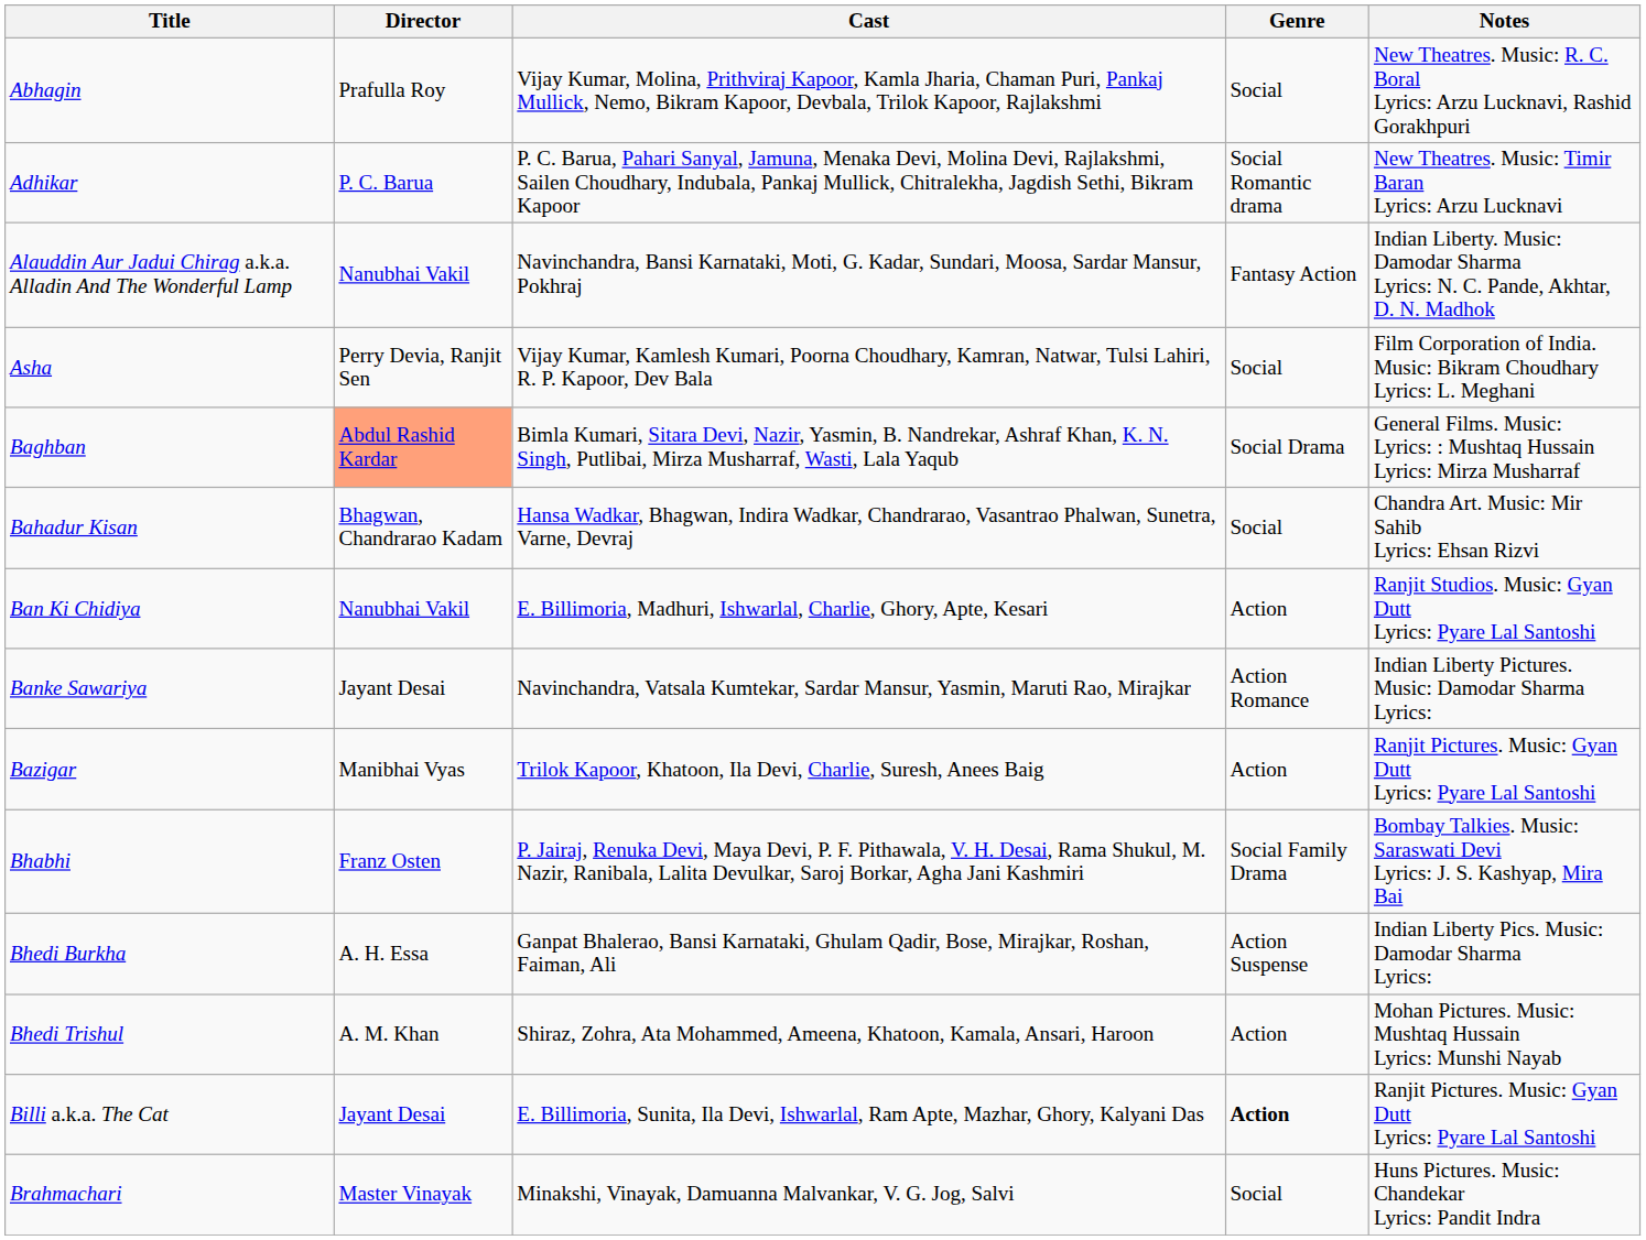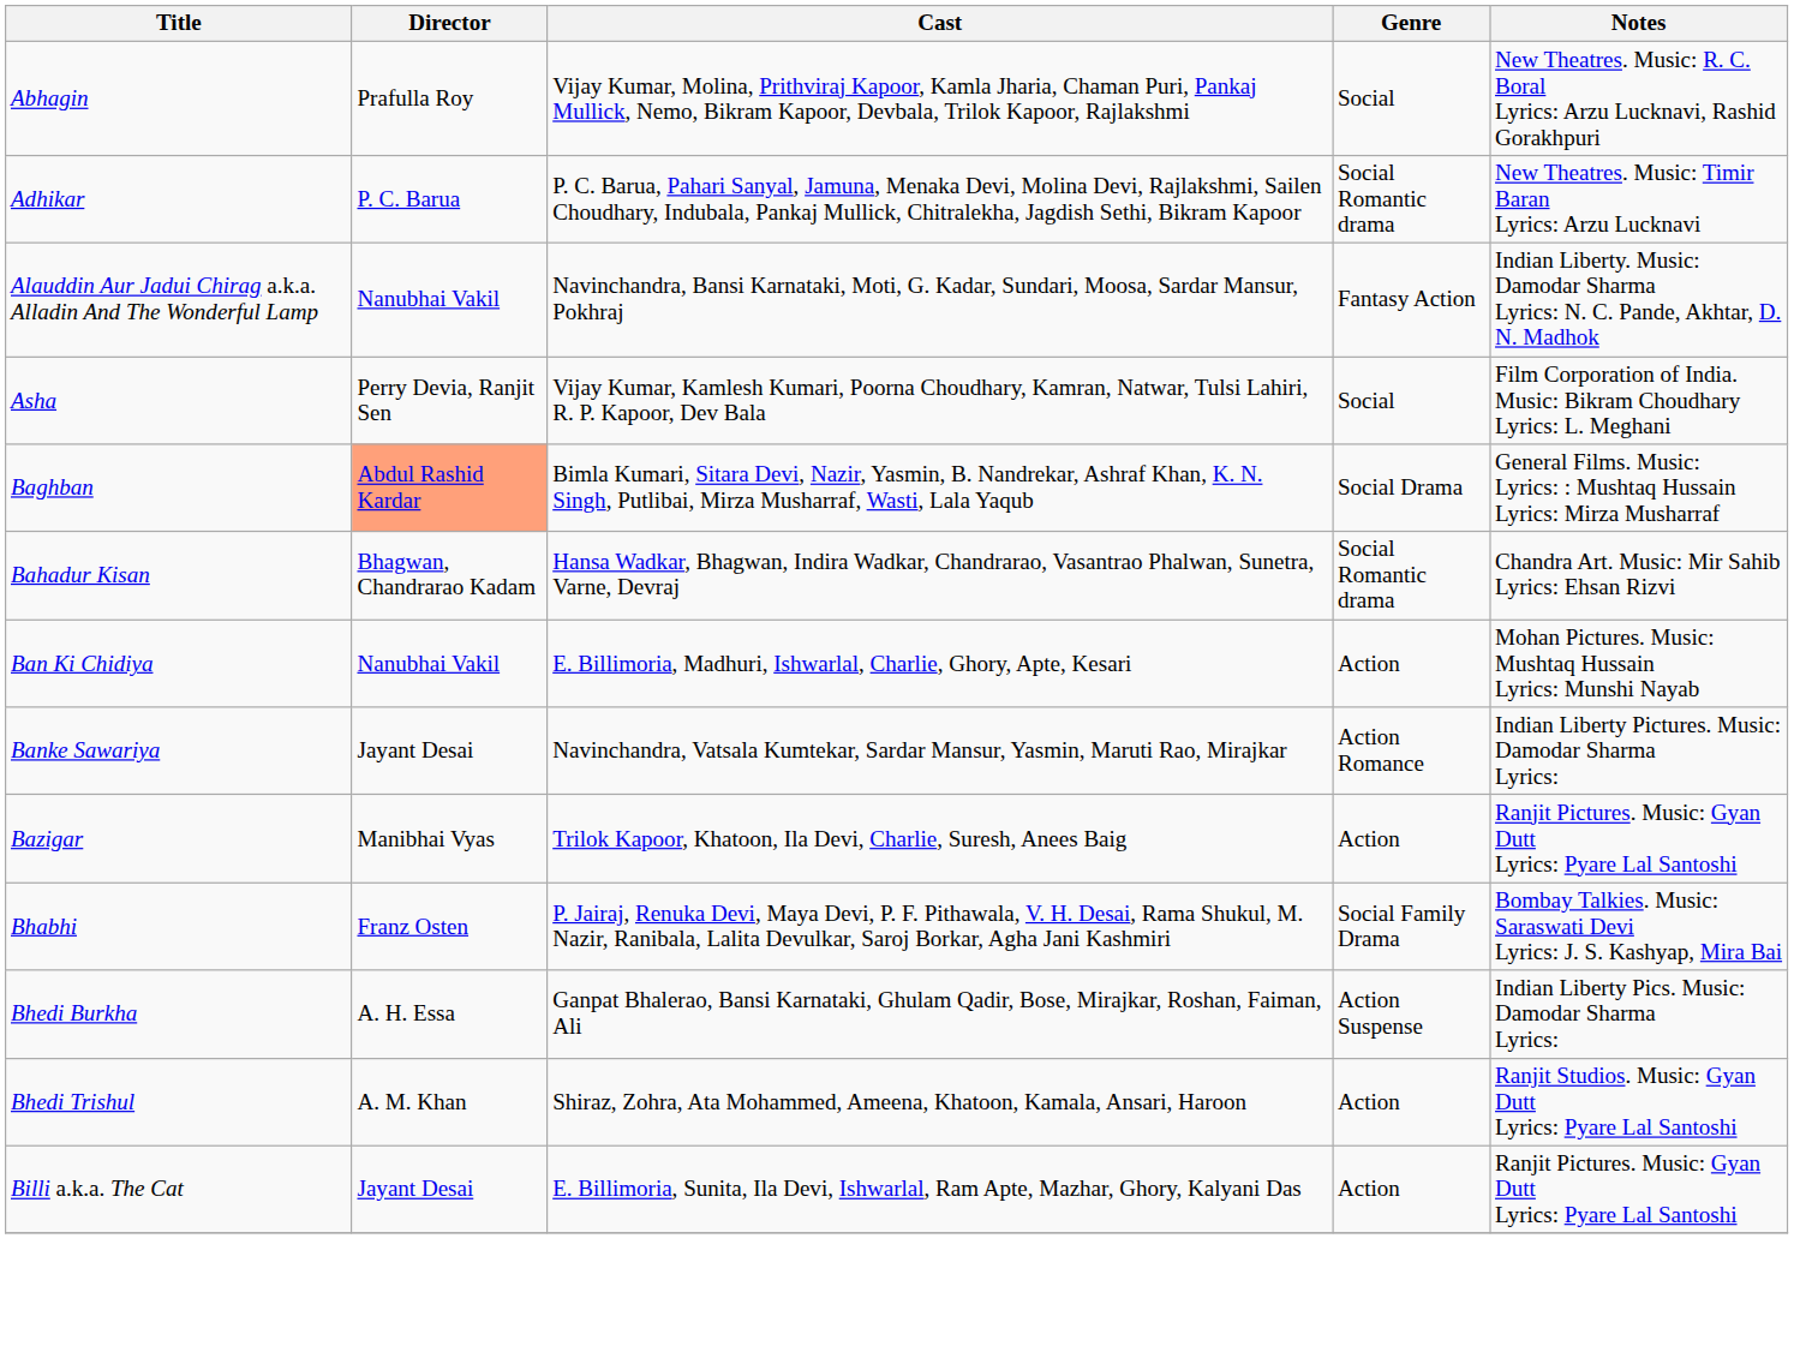 <table class="wikitable">
 <tr>
 <th>Title</th>
 <th>Director</th>
 <th>Cast</th>
 <th>Genre</th>
 <th>Notes</th>
 </tr>
 <tr>
 <td><em><a href='#'>Abhagin</a></em></td>
 <td>Prafulla Roy</td>
 <td>Vijay Kumar, Molina, <a href='#'>Prithviraj Kapoor</a>, Kamla Jharia, Chaman Puri, <a href='#'>Pankaj Mullick</a>, Nemo, Bikram Kapoor, Devbala, Trilok Kapoor, Rajlakshmi</td>
 <td>Social</td>
 <td><a href='#'>New Theatres</a>. Music: <a href='#'>R. C. Boral</a><br>Lyrics: Arzu Lucknavi, Rashid Gorakhpuri</td>
 </tr>
 <tr>
 <td><em><a href='#'>Adhikar</a></em></td>
 <td><a href='#'>P. C. Barua</a></td>
 <td>P. C. Barua, <a href='#'>Pahari Sanyal</a>, <a href='#'>Jamuna</a>, Menaka Devi,  Molina Devi,  Rajlakshmi, Sailen Choudhary, Indubala, Pankaj Mullick, Chitralekha, Jagdish Sethi, Bikram Kapoor</td>
 <td>Social Romantic drama</td>
 <td><a href='#'>New Theatres</a>. Music: <a href='#'>Timir Baran</a><br>Lyrics: Arzu Lucknavi</td>
 </tr>
 <tr>
 <td><em><a href='#'>Alauddin Aur Jadui Chirag</a></em> a.k.a. <em>Alladin And The Wonderful Lamp</em></td>
 <td><a href='#'>Nanubhai Vakil</a></td>
 <td>Navinchandra, Bansi Karnataki, Moti, G. Kadar, Sundari, Moosa, Sardar Mansur, Pokhraj</td>
 <td>Fantasy Action</td>
 <td>Indian Liberty. Music: Damodar Sharma<br>Lyrics: N. C. Pande, Akhtar, <a href='#'>D. N. Madhok</a></td>
 </tr>
 <tr>
 <td><em><a href='#'>Asha</a></em></td>
 <td>Perry Devia, Ranjit Sen</td>
 <td>Vijay Kumar, Kamlesh Kumari, Poorna Choudhary, Kamran, Natwar, Tulsi Lahiri, R. P. Kapoor, Dev Bala</td>
 <td>Social</td>
 <td>Film Corporation of India. Music: Bikram Choudhary<br>Lyrics: L. Meghani</td>
 </tr>
 <tr>
 <td><em><a href='#'>Baghban</a></em></td>
 <td style="background: lightsalmon;"><a href='#'>Abdul Rashid Kardar</a></td>
 <td>Bimla Kumari, <a href='#'>Sitara Devi</a>, <a href='#'>Nazir</a>, Yasmin, B. Nandrekar, Ashraf Khan, <a href='#'>K. N. Singh</a>, Putlibai, Mirza Musharraf, <a href='#'>Wasti</a>, Lala Yaqub</td>
 <td>Social Drama</td>
 <td>General Films. Music: <br>Lyrics: : Mushtaq Hussain<br>Lyrics: Mirza Musharraf</td>
 </tr>
 <tr>
 <td><em><a href='#'>Bahadur Kisan</a></em></td>
 <td><a href='#'>Bhagwan</a>, Chandrarao Kadam</td>
 <td><a href='#'>Hansa Wadkar</a>, Bhagwan, Indira Wadkar, Chandrarao, Vasantrao Phalwan, Sunetra, Varne, Devraj</td>
-<td>Social</td>
+<td>Social Romantic drama</td>
 <td>Chandra Art. Music: Mir Sahib<br>Lyrics: Ehsan Rizvi</td>
 </tr>
 <tr>
 <td><em><a href='#'>Ban Ki Chidiya</a></em></td>
 <td><a href='#'>Nanubhai Vakil</a></td>
 <td><a href='#'>E. Billimoria</a>, Madhuri, <a href='#'>Ishwarlal</a>, <a href='#'>Charlie</a>, Ghory, Apte, Kesari</td>
 <td>Action</td>
-<td><a href='#'>Ranjit Studios</a>. Music: <a href='#'>Gyan Dutt</a><br>Lyrics: <a href='#'>Pyare Lal Santoshi</a></td>
+<td>Mohan Pictures. Music: Mushtaq Hussain<br>Lyrics: Munshi Nayab</td>
 </tr>
 <tr>
 <td><em><a href='#'>Banke Sawariya</a></em></td>
 <td>Jayant Desai</td>
 <td>Navinchandra, Vatsala Kumtekar, Sardar Mansur, Yasmin, Maruti Rao, Mirajkar</td>
 <td>Action Romance</td>
 <td>Indian Liberty Pictures. Music: Damodar Sharma<br>Lyrics:</td>
 </tr>
 <tr>
 <td><em><a href='#'>Bazigar</a></em></td>
 <td>Manibhai Vyas</td>
 <td><a href='#'>Trilok Kapoor</a>, Khatoon, Ila Devi, <a href='#'>Charlie</a>, Suresh, Anees Baig</td>
 <td>Action</td>
 <td><a href='#'>Ranjit Pictures</a>. Music: <a href='#'>Gyan Dutt</a><br>Lyrics: <a href='#'>Pyare Lal Santoshi</a></td>
 </tr>
 <tr>
 <td><em><a href='#'>Bhabhi</a></em></td>
 <td><a href='#'>Franz Osten</a></td>
 <td><a href='#'>P. Jairaj</a>, <a href='#'>Renuka Devi</a>, Maya Devi, P. F. Pithawala, <a href='#'>V. H. Desai</a>, Rama Shukul, M. Nazir, Ranibala, Lalita Devulkar, Saroj Borkar, Agha Jani Kashmiri</td>
 <td>Social Family Drama</td>
 <td><a href='#'>Bombay Talkies</a>. Music: <a href='#'>Saraswati Devi</a><br>Lyrics: J. S. Kashyap, <a href='#'>Mira Bai</a></td>
 </tr>
 <tr>
 <td><em><a href='#'>Bhedi Burkha</a></em></td>
 <td>A. H. Essa</td>
 <td>Ganpat Bhalerao, Bansi Karnataki, Ghulam Qadir, Bose, Mirajkar, Roshan, Faiman, Ali</td>
 <td>Action Suspense</td>
 <td>Indian Liberty Pics. Music: Damodar Sharma<br>Lyrics:</td>
 </tr>
 <tr>
 <td><em><a href='#'>Bhedi Trishul</a></em></td>
 <td>A. M. Khan</td>
 <td>Shiraz, Zohra, Ata Mohammed, Ameena, Khatoon, Kamala, Ansari, Haroon</td>
 <td>Action</td>
-<td>Mohan Pictures. Music: Mushtaq Hussain<br>Lyrics: Munshi Nayab</td>
+<td><a href='#'>Ranjit Studios</a>. Music: <a href='#'>Gyan Dutt</a><br>Lyrics: <a href='#'>Pyare Lal Santoshi</a></td>
 </tr>
 <tr>
 <td><em><a href='#'>Billi</a></em> a.k.a. <em>The Cat</em></td>
 <td><a href='#'>Jayant Desai</a></td>
 <td><a href='#'>E. Billimoria</a>, Sunita, Ila Devi, <a href='#'>Ishwarlal</a>, Ram Apte, Mazhar, Ghory, Kalyani Das</td>
-<td><strong>Action</strong></td>
+<td>Action</td>
 <td>Ranjit Pictures. Music: <a href='#'>Gyan Dutt</a><br>Lyrics: <a href='#'>Pyare Lal Santoshi</a></td>
-</tr>
-<tr>
-<td><em><a href='#'>Brahmachari</a></em></td>
-<td><a href='#'>Master Vinayak</a></td>
-<td>Minakshi, Vinayak, Damuanna Malvankar, V. G. Jog, Salvi</td>
-<td>Social</td>
-<td>Huns Pictures. Music: Chandekar<br>Lyrics: Pandit Indra</td>
 </tr>
 <tr>
 </tr>
 </table>
